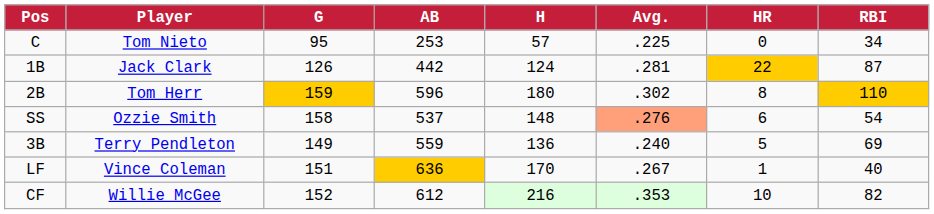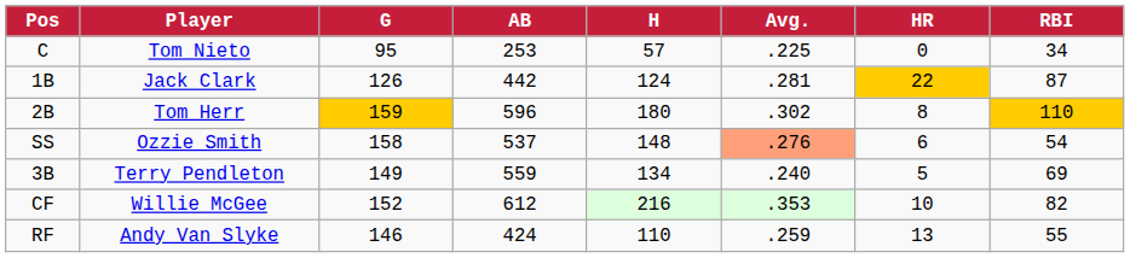 <table class="wikitable sortable">
 <tr>
 <th style="background:#c41e3a;color:white;" width="5%">Pos</th>
 <th style="background:#c41e3a;color:white;" width="16%">Player</th>
 <th style="background:#c41e3a;color:white;" width="9%">G</th>
 <th style="background:#c41e3a;color:white;" width="9%">AB</th>
 <th style="background:#c41e3a;color:white;" width="9%">H</th>
 <th style="background:#c41e3a;color:white;" width="9%">Avg.</th>
 <th style="background:#c41e3a;color:white;" width="9%">HR</th>
 <th style="background:#c41e3a;color:white;" width="9%">RBI</th>
 </tr>
 <tr align="center">
 <td>C</td>
 <td><a href='#'>Tom Nieto</a></td>
 <td>95</td>
 <td>253</td>
 <td>57</td>
 <td>.225</td>
 <td>0</td>
 <td>34</td>
 </tr>
 <tr align="center">
 <td>1B</td>
 <td><a href='#'>Jack Clark</a></td>
 <td>126</td>
 <td>442</td>
 <td>124</td>
 <td>.281</td>
 <td bgcolor="#FFCC00">22</td>
 <td>87</td>
 </tr>
 <tr align="center">
 <td>2B</td>
 <td><a href='#'>Tom Herr</a></td>
 <td bgcolor="#FFCC00">159</td>
 <td>596</td>
 <td>180</td>
 <td>.302</td>
 <td>8</td>
 <td bgcolor="#FFCC00">110</td>
 </tr>
 <tr align="center">
 <td>SS</td>
 <td><a href='#'>Ozzie Smith</a></td>
 <td>158</td>
 <td>537</td>
 <td>148</td>
 <td style="background: lightsalmon;">.276</td>
 <td>6</td>
 <td>54</td>
 </tr>
 <tr align="center">
 <td>3B</td>
 <td><a href='#'>Terry Pendleton</a></td>
 <td>149</td>
 <td>559</td>
-<td>136</td>
+<td>134</td>
 <td>.240</td>
 <td>5</td>
 <td>69</td>
-</tr>
-<tr align="center">
-<td>LF</td>
-<td><a href='#'>Vince Coleman</a></td>
-<td>151</td>
-<td bgcolor="#FFCC00">636</td>
-<td>170</td>
-<td>.267</td>
-<td>1</td>
-<td>40</td>
 </tr>
 <tr align="center">
 <td>CF</td>
 <td><a href='#'>Willie McGee</a></td>
 <td>152</td>
 <td>612</td>
 <td bgcolor="#DDFFDD">216</td>
 <td bgcolor="#DDFFDD">.353</td>
 <td>10</td>
 <td>82</td>
 </tr>
+<tr align="center">
+<td>RF</td>
+<td><a href='#'>Andy Van Slyke</a></td>
+<td>146</td>
+<td>424</td>
+<td>110</td>
+<td>.259</td>
+<td>13</td>
+<td>55</td>
+</tr>
 </table>
